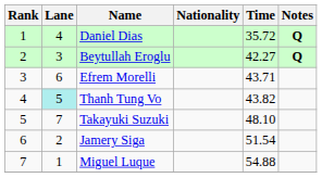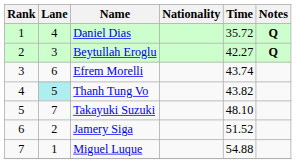 <table class="wikitable">
 <tr>
 <th>Rank</th>
 <th>Lane</th>
 <th>Name</th>
 <th>Nationality</th>
 <th>Time</th>
 <th>Notes</th>
 </tr>
 <tr bgcolor=ccffcc>
 <td align=center>1</td>
 <td align=center>4</td>
 <td><a href='#'>Daniel Dias</a></td>
 <td></td>
 <td align=center>35.72</td>
 <td align=center><strong>Q</strong></td>
 </tr>
 <tr bgcolor=ccffcc>
 <td align=center>2</td>
 <td align=center>3</td>
 <td><a href='#'>Beytullah Eroglu</a></td>
 <td></td>
 <td align=center>42.27</td>
 <td align=center><strong>Q</strong></td>
 </tr>
 <tr>
 <td align=center>3</td>
 <td align=center>6</td>
 <td><a href='#'>Efrem Morelli</a></td>
 <td></td>
-<td align=center>43.71</td>
+<td align=center>43.74</td>
 <td align=center></td>
 </tr>
 <tr>
 <td align=center>4</td>
 <td align=center style="background: paleturquoise;">5</td>
 <td><a href='#'>Thanh Tung Vo</a></td>
 <td></td>
 <td align=center>43.82</td>
 <td align=center></td>
 </tr>
 <tr>
 <td align=center>5</td>
 <td align=center>7</td>
 <td><a href='#'>Takayuki Suzuki</a></td>
 <td></td>
 <td align=center>48.10</td>
 <td align=center></td>
 </tr>
 <tr>
 <td align=center>6</td>
 <td align=center>2</td>
 <td><a href='#'>Jamery Siga</a></td>
 <td></td>
-<td align=center>51.54</td>
+<td align=center>51.52</td>
 <td align=center></td>
 </tr>
 <tr>
 <td align=center>7</td>
 <td align=center>1</td>
 <td><a href='#'>Miguel Luque</a></td>
 <td></td>
 <td align=center>54.88</td>
 <td align=center></td>
 </tr>
 <tr>
 </tr>
 </table>
